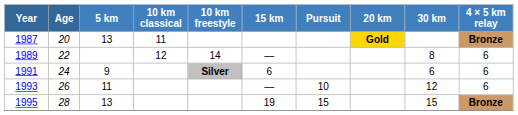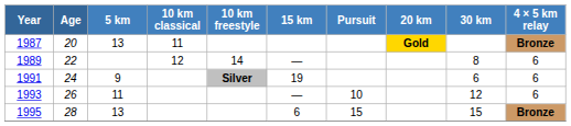 <table class="wikitable" style="font-size:95%; text-align:center; border:grey solid 1px; border-collapse:collapse; background:#ffffff;">
 <tr>
 <th style="background-color:#369; color:white; width:60px;"> Year </th>
 <th style="background-color:#369; color:white; width:40px;"> Age </th>
 <th style="background-color:#4180be; color:white; width:75px;"> 5 km </th>
 <th style="background-color:#4180be; color:white; width:75px;"> 10 km <br> classical </th>
 <th style="background-color:#4180be; color:white; width:75px;"> 10 km <br> freestyle </th>
 <th style="background-color:#4180be; color:white; width:75px;"> 15 km </th>
 <th style="background-color:#4180be; color:white; width:75px;"> Pursuit </th>
 <th style="background-color:#4180be; color:white; width:75px;"> 20 km </th>
 <th style="background-color:#4180be; color:white; width:75px;"> 30 km </th>
 <th style="background-color:#4180be; color:white; width:75px;"> 4 × 5 km <br> relay </th>
 </tr>
 <tr>
 <td><a href='#'>1987</a></td>
 <td><em>20</em></td>
 <td>13</td>
 <td>11</td>
 <td></td>
 <td></td>
 <td></td>
 <td style="background:gold;"><strong>Gold</strong></td>
 <td></td>
 <td bgcolor="cc9966"><strong>Bronze</strong></td>
 </tr>
 <tr>
 <td><a href='#'>1989</a></td>
 <td><em>22</em></td>
 <td></td>
 <td>12</td>
 <td>14</td>
 <td>—</td>
 <td></td>
 <td></td>
 <td>8</td>
 <td>6</td>
 </tr>
 <tr>
 <td><a href='#'>1991</a></td>
 <td><em>24</em></td>
 <td>9</td>
 <td></td>
 <td style="background:silver;"><strong>Silver</strong></td>
-<td>6</td>
+<td>19</td>
 <td></td>
 <td></td>
 <td>6</td>
 <td>6</td>
 </tr>
 <tr>
 <td><a href='#'>1993</a></td>
 <td><em>26</em></td>
 <td>11</td>
 <td></td>
 <td></td>
 <td>—</td>
 <td>10</td>
 <td></td>
 <td>12</td>
 <td>6</td>
 </tr>
 <tr>
 <td><a href='#'>1995</a></td>
 <td><em>28</em></td>
 <td>13</td>
 <td></td>
 <td></td>
-<td>19</td>
+<td>6</td>
 <td>15</td>
 <td></td>
 <td>15</td>
 <td bgcolor="cc9966"><strong>Bronze</strong></td>
 </tr>
 <tr>
 </tr>
 </table>
